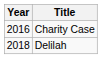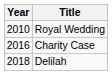 <table class="wikitable">
 <tr>
 <th>Year</th>
 <th>Title</th>
+</tr>
+<tr>
+<td>2010</td>
+<td>Royal Wedding</td>
 </tr>
 <tr>
 <td>2016</td>
 <td>Charity Case</td>
 </tr>
 <tr>
 <td>2018</td>
 <td>Delilah</td>
 </tr>
 </table>
